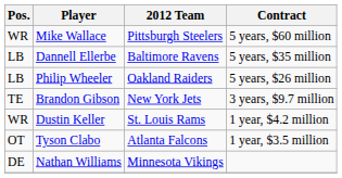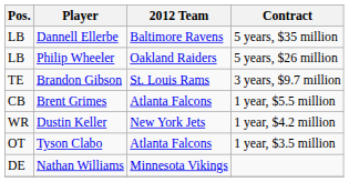 <table class="wikitable" style="font-size: 95%; text-align: left;">
 <tr>
 <th>Pos.</th>
 <th>Player</th>
 <th>2012 Team</th>
 <th>Contract</th>
-</tr>
-<tr>
-<td>WR</td>
-<td><a href='#'>Mike Wallace</a></td>
-<td><a href='#'>Pittsburgh Steelers</a></td>
-<td>5 years, $60 million</td>
 </tr>
 <tr>
 <td>LB</td>
 <td><a href='#'>Dannell Ellerbe</a></td>
 <td><a href='#'>Baltimore Ravens</a></td>
 <td>5 years, $35 million</td>
 </tr>
 <tr>
 <td>LB</td>
 <td><a href='#'>Philip Wheeler</a></td>
 <td><a href='#'>Oakland Raiders</a></td>
 <td>5 years, $26 million</td>
 </tr>
 <tr>
 <td>TE</td>
 <td><a href='#'>Brandon Gibson</a></td>
-<td><a href='#'>New York Jets</a></td>
+<td><a href='#'>St. Louis Rams</a></td>
 <td>3 years, $9.7 million</td>
+</tr>
+<tr>
+<td>CB</td>
+<td><a href='#'>Brent Grimes</a></td>
+<td><a href='#'>Atlanta Falcons</a></td>
+<td>1 year, $5.5 million</td>
 </tr>
 <tr>
 <td>WR</td>
 <td><a href='#'>Dustin Keller</a></td>
-<td><a href='#'>St. Louis Rams</a></td>
+<td><a href='#'>New York Jets</a></td>
 <td>1 year, $4.2 million</td>
 </tr>
 <tr>
 <td>OT</td>
 <td><a href='#'>Tyson Clabo</a></td>
 <td><a href='#'>Atlanta Falcons</a></td>
 <td>1 year, $3.5 million</td>
 </tr>
 <tr>
 <td>DE</td>
 <td><a href='#'>Nathan Williams</a></td>
 <td><a href='#'>Minnesota Vikings</a></td>
 <td></td>
 </tr>
 <tr>
 </tr>
 </table>
